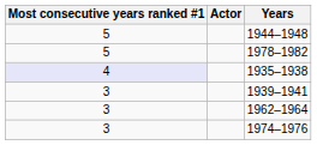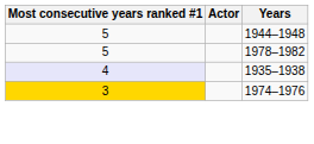 <table class="wikitable sortable">
 <tr>
 <th>Most consecutive years ranked #1</th>
 <th>Actor</th>
 <th>Years</th>
 </tr>
 <tr>
 <td style="text-align:center">5</td>
 <td></td>
 <td>1944–1948</td>
 </tr>
 <tr>
 <td style="text-align:center">5</td>
 <td></td>
 <td>1978–1982</td>
 </tr>
 <tr>
 <td style="background: lavender; text-align:center">4</td>
 <td></td>
 <td>1935–1938</td>
 </tr>
 <tr>
-<td style="text-align:center">3</td>
-<td></td>
-<td>1939–1941</td>
-</tr>
-<tr>
-<td style="text-align:center">3</td>
-<td></td>
-<td>1962–1964</td>
-</tr>
-<tr>
-<td style="text-align:center">3</td>
+<td style="background: gold; text-align:center">3</td>
 <td></td>
 <td>1974–1976</td>
 </tr>
 </table>
